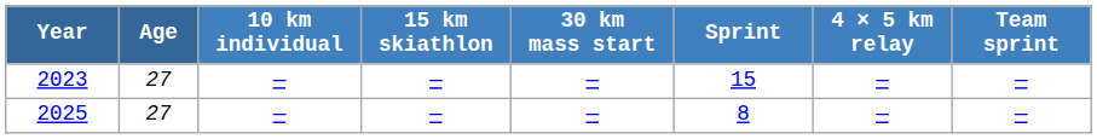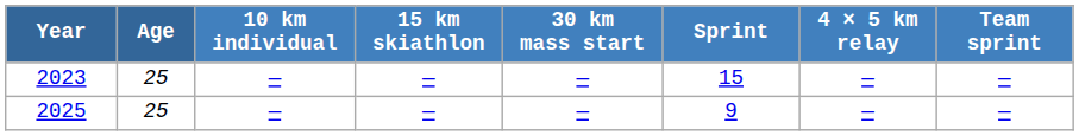 <table class="wikitable" style="font-size:95%; text-align:center; border:grey solid 1px; border-collapse:collapse; background:#ffffff;">
 <tr>
 <th style="background-color:#369; color:white; width:60px;"> Year </th>
 <th style="background-color:#369; color:white; width:40px;"> Age </th>
 <th style="background-color:#4180be; color:white; width:75px;"> 10 km <br> individual </th>
 <th style="background-color:#4180be; color:white; width:75px;"> 15 km <br> skiathlon </th>
 <th style="background-color:#4180be; color:white; width:75px;"> 30 km <br> mass start </th>
 <th style="background-color:#4180be; color:white; width:75px;"> Sprint </th>
 <th style="background-color:#4180be; color:white; width:75px;"> 4 × 5 km <br> relay </th>
 <th style="background-color:#4180be; color:white; width:75px;"> Team <br> sprint </th>
 </tr>
 <tr>
 <td><a href='#'>2023</a></td>
-<td><em>27</em></td>
+<td><em>25</em></td>
 <td><a href='#'>—</a></td>
 <td><a href='#'>—</a></td>
 <td><a href='#'>—</a></td>
 <td><a href='#'>15</a></td>
 <td><a href='#'>—</a></td>
 <td><a href='#'>—</a></td>
 </tr>
 <tr>
 <td><a href='#'>2025</a></td>
-<td><em>27</em></td>
+<td><em>25</em></td>
 <td><a href='#'>—</a></td>
 <td><a href='#'>—</a></td>
 <td><a href='#'>—</a></td>
-<td><a href='#'>8</a></td>
+<td><a href='#'>9</a></td>
 <td><a href='#'>—</a></td>
 <td><a href='#'>—</a></td>
 </tr>
 </table>
